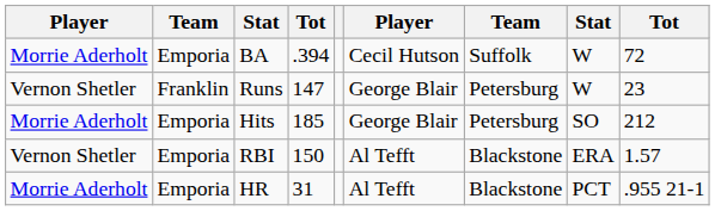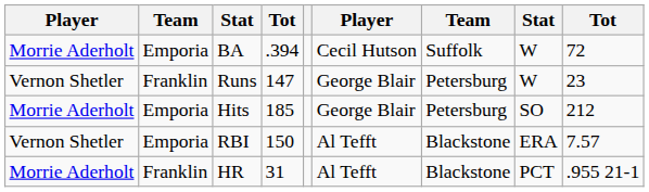 <table class="wikitable">
 <tr>
 <th>Player</th>
 <th>Team</th>
 <th>Stat</th>
 <th>Tot</th>
 <th></th>
 <th>Player</th>
 <th>Team</th>
 <th>Stat</th>
 <th>Tot</th>
 </tr>
 <tr>
 <td><a href='#'>Morrie Aderholt</a></td>
 <td>Emporia</td>
 <td>BA</td>
 <td>.394</td>
 <td></td>
 <td>Cecil Hutson</td>
 <td>Suffolk</td>
 <td>W</td>
 <td>72</td>
 </tr>
 <tr>
 <td>Vernon Shetler</td>
 <td>Franklin</td>
 <td>Runs</td>
 <td>147</td>
 <td></td>
 <td>George Blair</td>
 <td>Petersburg</td>
 <td>W</td>
 <td>23</td>
 </tr>
 <tr>
 <td><a href='#'>Morrie Aderholt</a></td>
 <td>Emporia</td>
 <td>Hits</td>
 <td>185</td>
 <td></td>
 <td>George Blair</td>
 <td>Petersburg</td>
 <td>SO</td>
 <td>212</td>
 </tr>
 <tr>
 <td>Vernon Shetler</td>
 <td>Emporia</td>
 <td>RBI</td>
 <td>150</td>
 <td></td>
 <td>Al Tefft</td>
 <td>Blackstone</td>
 <td>ERA</td>
-<td>1.57</td>
+<td>7.57</td>
 </tr>
 <tr>
 <td><a href='#'>Morrie Aderholt</a></td>
-<td>Emporia</td>
+<td>Franklin</td>
 <td>HR</td>
 <td>31</td>
 <td></td>
 <td>Al Tefft</td>
 <td>Blackstone</td>
 <td>PCT</td>
 <td>.955 21-1</td>
 </tr>
 </table>
